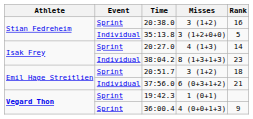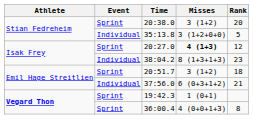 <table class="wikitable" style="font-size:90%">
 <tr>
 <th>Athlete</th>
 <th>Event</th>
 <th>Time</th>
 <th>Misses</th>
 <th>Rank</th>
 </tr>
 <tr align=center>
 <td align=left rowspan=2><a href='#'>Stian Fedreheim</a></td>
 <td align=left><a href='#'>Sprint</a></td>
 <td>20:38.0</td>
 <td>3 (1+2)</td>
-<td>16</td>
+<td>20</td>
 </tr>
 <tr align=center>
 <td align=left><a href='#'>Individual</a></td>
 <td>35:13.8</td>
 <td>3 (1+2+0+0)</td>
 <td>5</td>
 </tr>
 <tr align=center>
 <td align=left rowspan=2><a href='#'>Isak Frey</a></td>
 <td align=left><a href='#'>Sprint</a></td>
 <td>20:27.0</td>
-<td>4 (1+3)</td>
-<td>14</td>
+<td><strong>4 (1+3)</strong></td>
+<td>12</td>
 </tr>
 <tr align=center>
 <td align=left><a href='#'>Individual</a></td>
 <td>38:04.2</td>
 <td>8 (1+3+1+3)</td>
 <td>23</td>
 </tr>
 <tr align=center>
 <td align=left rowspan=2><a href='#'>Emil Hage Streitlien</a></td>
 <td align=left><a href='#'>Sprint</a></td>
 <td>20:51.7</td>
 <td>3 (1+2)</td>
 <td>18</td>
 </tr>
 <tr align=center>
 <td align=left><a href='#'>Individual</a></td>
 <td>37:56.0</td>
 <td>6 (0+3+1+2)</td>
 <td>21</td>
 </tr>
 <tr align=center>
 <td align=left rowspan=2><strong><a href='#'>Vegard Thon</a></strong></td>
 <td align=left><a href='#'>Sprint</a></td>
 <td>19:42.3</td>
 <td>1 (0+1)</td>
 <td><strong></strong></td>
 </tr>
 <tr align=center>
 <td align=left><a href='#'>Sprint</a></td>
 <td>36:00.4</td>
 <td>4 (0+0+1+3)</td>
-<td>9</td>
+<td>8</td>
 </tr>
 </table>
